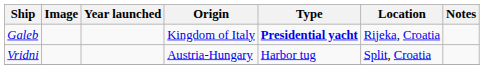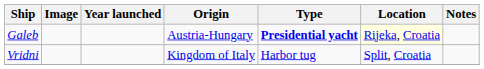 <table class="wikitable sortable">
 <tr>
 <th>Ship</th>
 <th>Image</th>
 <th>Year launched</th>
 <th>Origin</th>
 <th>Type</th>
 <th>Location</th>
 <th>Notes</th>
 </tr>
 <tr>
 <td data-sort-value=Galeb><a href='#'><em>Galeb</em></a></td>
 <td></td>
 <td></td>
-<td> <a href='#'>Kingdom of Italy</a></td>
+<td> <a href='#'>Austria-Hungary</a></td>
 <td><strong><a href='#'>Presidential yacht</a></strong></td>
-<td><a href='#'>Rijeka</a>, <a href='#'>Croatia</a></td>
+<td style="background: lightyellow;"><a href='#'>Rijeka</a>, <a href='#'>Croatia</a></td>
 <td></td>
 </tr>
 <tr>
 <td data-sort-value=Vridni><em><a href='#'>Vridni</a></em></td>
 <td></td>
 <td></td>
-<td> <a href='#'>Austria-Hungary</a></td>
+<td> <a href='#'>Kingdom of Italy</a></td>
 <td><a href='#'>Harbor tug</a></td>
 <td><a href='#'>Split</a>, <a href='#'>Croatia</a></td>
 <td></td>
 </tr>
 <tr>
 </tr>
 </table>
